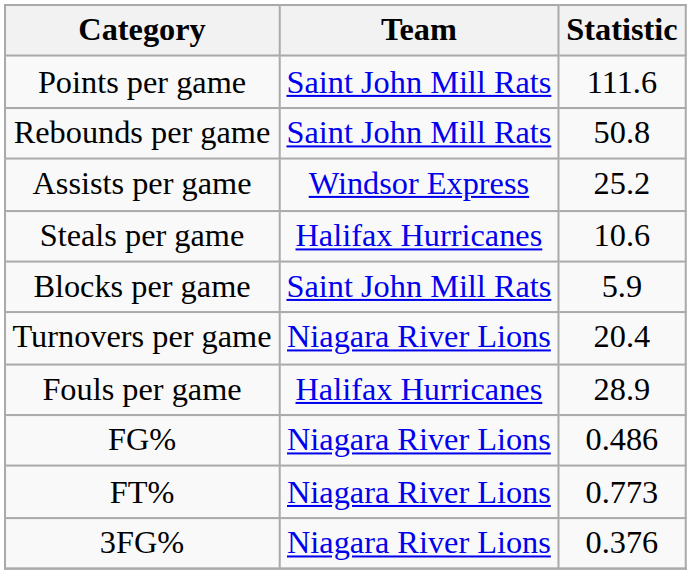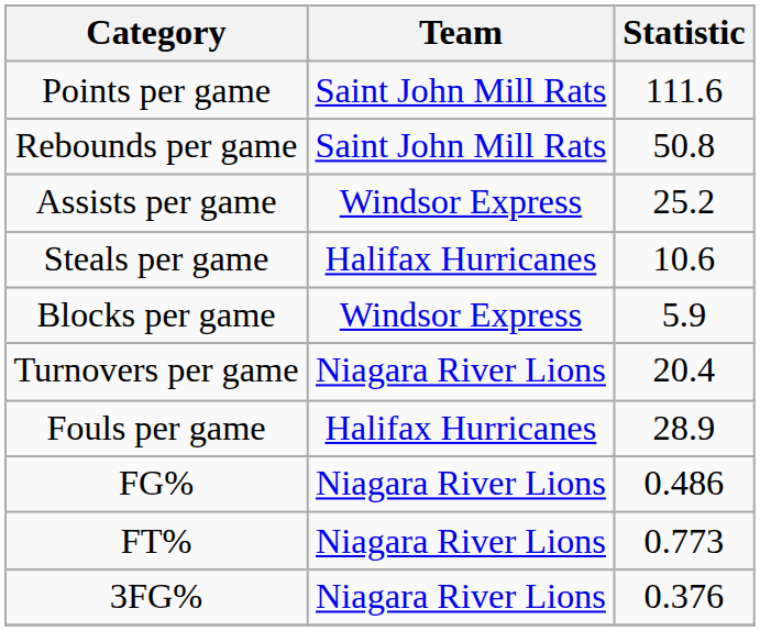 <table class="wikitable" style="text-align:center">
 <tr>
 <th>Category</th>
 <th>Team</th>
 <th>Statistic</th>
 </tr>
 <tr>
 <td>Points per game</td>
 <td><a href='#'>Saint John Mill Rats</a></td>
 <td>111.6</td>
 </tr>
 <tr>
 <td>Rebounds per game</td>
 <td><a href='#'>Saint John Mill Rats</a></td>
 <td>50.8</td>
 </tr>
 <tr>
 <td>Assists per game</td>
 <td><a href='#'>Windsor Express</a></td>
 <td>25.2</td>
 </tr>
 <tr>
 <td>Steals per game</td>
 <td><a href='#'>Halifax Hurricanes</a></td>
 <td>10.6</td>
 </tr>
 <tr>
 <td>Blocks per game</td>
-<td><a href='#'>Saint John Mill Rats</a></td>
+<td><a href='#'>Windsor Express</a></td>
 <td>5.9</td>
 </tr>
 <tr>
 <td>Turnovers per game</td>
 <td><a href='#'>Niagara River Lions</a></td>
 <td>20.4</td>
 </tr>
 <tr>
 <td>Fouls per game</td>
 <td><a href='#'>Halifax Hurricanes</a></td>
 <td>28.9</td>
 </tr>
 <tr>
 <td>FG%</td>
 <td><a href='#'>Niagara River Lions</a></td>
 <td>0.486</td>
 </tr>
 <tr>
 <td>FT%</td>
 <td><a href='#'>Niagara River Lions</a></td>
 <td>0.773</td>
 </tr>
 <tr>
 <td>3FG%</td>
 <td><a href='#'>Niagara River Lions</a></td>
 <td>0.376</td>
 </tr>
 <tr>
 </tr>
 </table>
